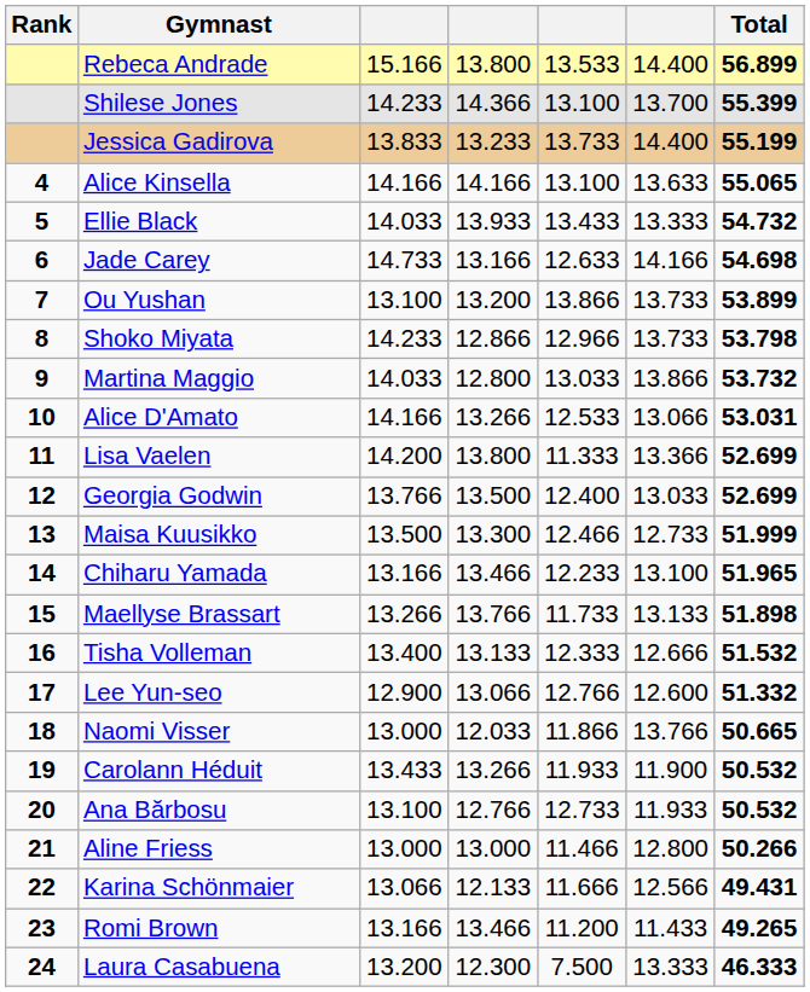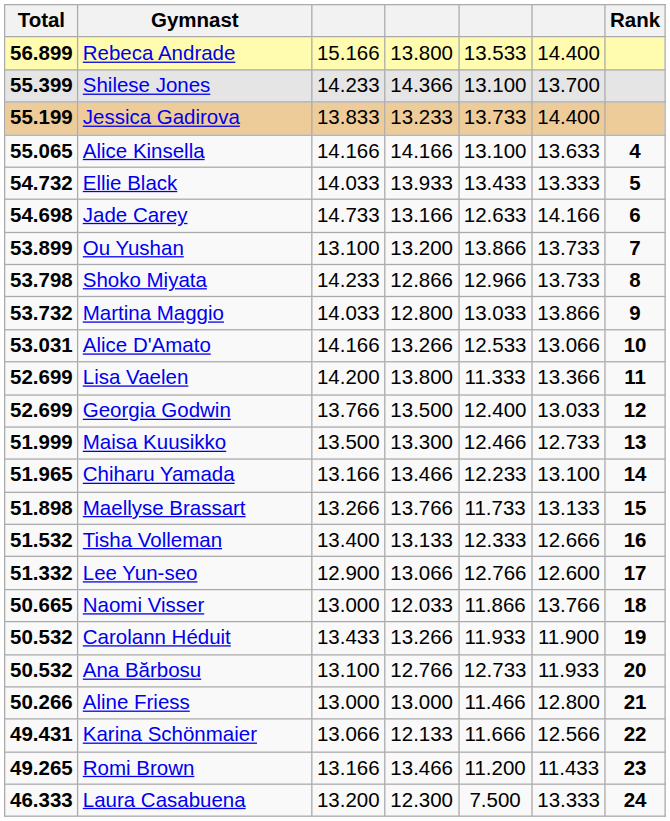 <table class="wikitable sortable" style="text-align:center; font-size:100%">
 <tr>
-<th scope="col" style="width:15px;">Rank</th>
+<th scope="col" style="width:50px;">Total</th>
 <th scope="col" style="width:175px;">Gymnast</th>
 <th scope="col" style="width:50px;"></th>
 <th scope="col" style="width:50px;"></th>
 <th scope="col" style="width:50px;"></th>
 <th scope="col" style="width:50px;"></th>
-<th scope="col" style="width:50px;">Total</th>
+<th scope="col" style="width:15px;">Rank</th>
 </tr>
 <tr style="background:#fffcaf;">
-<td scope="row" style="text-align:center;"><strong></strong></td>
+<td><strong>56.899</strong></td>
 <td style="text-align:left;"> <a href='#'>Rebeca Andrade</a></td>
 <td>15.166</td>
 <td>13.800</td>
 <td>13.533</td>
 <td>14.400</td>
-<td><strong>56.899</strong></td>
+<td scope="row" style="text-align:center;"><strong></strong></td>
 </tr>
 <tr style="background:#e5e5e5;">
-<td scope="row" style="text-align:center;"><strong></strong></td>
+<td><strong>55.399</strong></td>
 <td style="text-align:left;"> <a href='#'>Shilese Jones</a></td>
 <td>14.233</td>
 <td>14.366</td>
 <td>13.100</td>
 <td>13.700</td>
-<td><strong>55.399</strong></td>
+<td scope="row" style="text-align:center;"><strong></strong></td>
 </tr>
 <tr style="background:#ec9;">
-<td scope="row" style="text-align:center;"><strong></strong></td>
+<td><strong>55.199</strong></td>
 <td style="text-align:left;"> <a href='#'>Jessica Gadirova</a></td>
 <td>13.833</td>
 <td>13.233</td>
 <td>13.733</td>
 <td>14.400</td>
-<td><strong>55.199</strong></td>
+<td scope="row" style="text-align:center;"><strong></strong></td>
 </tr>
 <tr>
-<td scope="row" style="text-align:center;"><strong>4</strong></td>
+<td><strong>55.065</strong></td>
 <td style="text-align:left;"> <a href='#'>Alice Kinsella</a></td>
 <td>14.166</td>
 <td>14.166</td>
 <td>13.100</td>
 <td>13.633</td>
-<td><strong>55.065</strong></td>
+<td scope="row" style="text-align:center;"><strong>4</strong></td>
 </tr>
 <tr>
-<td scope="row" style="text-align:center;"><strong>5</strong></td>
+<td><strong>54.732</strong></td>
 <td style="text-align:left;"> <a href='#'>Ellie Black</a></td>
 <td>14.033</td>
 <td>13.933</td>
 <td>13.433</td>
 <td>13.333</td>
-<td><strong>54.732</strong></td>
+<td scope="row" style="text-align:center;"><strong>5</strong></td>
 </tr>
 <tr>
-<td scope="row" style="text-align:center;"><strong>6</strong></td>
+<td><strong>54.698</strong></td>
 <td style="text-align:left;"> <a href='#'>Jade Carey</a></td>
 <td>14.733</td>
 <td>13.166</td>
 <td>12.633</td>
 <td>14.166</td>
-<td><strong>54.698</strong></td>
+<td scope="row" style="text-align:center;"><strong>6</strong></td>
 </tr>
 <tr>
-<td scope="row" style="text-align:center;"><strong>7</strong></td>
+<td><strong>53.899</strong></td>
 <td style="text-align:left;"> <a href='#'>Ou Yushan</a></td>
 <td>13.100</td>
 <td>13.200</td>
 <td>13.866</td>
 <td>13.733</td>
-<td><strong>53.899</strong></td>
+<td scope="row" style="text-align:center;"><strong>7</strong></td>
 </tr>
 <tr>
-<td scope="row" style="text-align:center;"><strong>8</strong></td>
+<td><strong>53.798</strong></td>
 <td style="text-align:left;"> <a href='#'>Shoko Miyata</a></td>
 <td>14.233</td>
 <td>12.866</td>
 <td>12.966</td>
 <td>13.733</td>
-<td><strong>53.798</strong></td>
+<td scope="row" style="text-align:center;"><strong>8</strong></td>
 </tr>
 <tr>
-<td scope="row" style="text-align:center;"><strong>9</strong></td>
+<td><strong>53.732</strong></td>
 <td style="text-align:left;"> <a href='#'>Martina Maggio</a></td>
 <td>14.033</td>
 <td>12.800</td>
 <td>13.033</td>
 <td>13.866</td>
-<td><strong>53.732</strong></td>
+<td scope="row" style="text-align:center;"><strong>9</strong></td>
 </tr>
 <tr>
-<td scope="row" style="text-align:center;"><strong>10</strong></td>
+<td><strong>53.031</strong></td>
 <td style="text-align:left;"> <a href='#'>Alice D'Amato</a></td>
 <td>14.166</td>
 <td>13.266</td>
 <td>12.533</td>
 <td>13.066</td>
-<td><strong>53.031</strong></td>
+<td scope="row" style="text-align:center;"><strong>10</strong></td>
 </tr>
 <tr>
-<td scope="row" style="text-align:center;"><strong>11</strong></td>
+<td><strong>52.699</strong></td>
 <td style="text-align:left;"> <a href='#'>Lisa Vaelen</a></td>
 <td>14.200</td>
 <td>13.800</td>
 <td>11.333</td>
 <td>13.366</td>
-<td><strong>52.699</strong></td>
+<td scope="row" style="text-align:center;"><strong>11</strong></td>
 </tr>
 <tr>
-<td scope="row" style="text-align:center;"><strong>12</strong></td>
+<td><strong>52.699</strong></td>
 <td style="text-align:left;"> <a href='#'>Georgia Godwin</a></td>
 <td>13.766</td>
 <td>13.500</td>
 <td>12.400</td>
 <td>13.033</td>
-<td><strong>52.699</strong></td>
+<td scope="row" style="text-align:center;"><strong>12</strong></td>
 </tr>
 <tr>
-<td scope="row" style="text-align:center;"><strong>13</strong></td>
+<td><strong>51.999</strong></td>
 <td style="text-align:left;"> <a href='#'>Maisa Kuusikko</a></td>
 <td>13.500</td>
 <td>13.300</td>
 <td>12.466</td>
 <td>12.733</td>
-<td><strong>51.999</strong></td>
+<td scope="row" style="text-align:center;"><strong>13</strong></td>
 </tr>
 <tr>
-<td scope="row" style="text-align:center;"><strong>14</strong></td>
+<td><strong>51.965</strong></td>
 <td style="text-align:left;"> <a href='#'>Chiharu Yamada</a></td>
 <td>13.166</td>
 <td>13.466</td>
 <td>12.233</td>
 <td>13.100</td>
-<td><strong>51.965</strong></td>
+<td scope="row" style="text-align:center;"><strong>14</strong></td>
 </tr>
 <tr>
-<td scope="row" style="text-align:center;"><strong>15</strong></td>
+<td><strong>51.898</strong></td>
 <td style="text-align:left;"> <a href='#'>Maellyse Brassart</a></td>
 <td>13.266</td>
 <td>13.766</td>
 <td>11.733</td>
 <td>13.133</td>
-<td><strong>51.898</strong></td>
+<td scope="row" style="text-align:center;"><strong>15</strong></td>
 </tr>
 <tr>
-<td scope="row" style="text-align:center;"><strong>16</strong></td>
+<td><strong>51.532</strong></td>
 <td style="text-align:left;"> <a href='#'>Tisha Volleman</a></td>
 <td>13.400</td>
 <td>13.133</td>
 <td>12.333</td>
 <td>12.666</td>
-<td><strong>51.532</strong></td>
+<td scope="row" style="text-align:center;"><strong>16</strong></td>
 </tr>
 <tr>
-<td scope="row" style="text-align:center;"><strong>17</strong></td>
+<td><strong>51.332</strong></td>
 <td style="text-align:left;"> <a href='#'>Lee Yun-seo</a></td>
 <td>12.900</td>
 <td>13.066</td>
 <td>12.766</td>
 <td>12.600</td>
-<td><strong>51.332</strong></td>
+<td scope="row" style="text-align:center;"><strong>17</strong></td>
 </tr>
 <tr>
-<td scope="row" style="text-align:center;"><strong>18</strong></td>
+<td><strong>50.665</strong></td>
 <td style="text-align:left;"> <a href='#'>Naomi Visser</a></td>
 <td>13.000</td>
 <td>12.033</td>
 <td>11.866</td>
 <td>13.766</td>
-<td><strong>50.665</strong></td>
+<td scope="row" style="text-align:center;"><strong>18</strong></td>
 </tr>
 <tr>
-<td scope="row" style="text-align:center;"><strong>19</strong></td>
+<td><strong>50.532</strong></td>
 <td style="text-align:left;"> <a href='#'>Carolann Héduit</a></td>
 <td>13.433</td>
 <td>13.266</td>
 <td>11.933</td>
 <td>11.900</td>
-<td><strong>50.532</strong></td>
+<td scope="row" style="text-align:center;"><strong>19</strong></td>
 </tr>
 <tr>
-<td scope="row" style="text-align:center;"><strong>20</strong></td>
+<td><strong>50.532</strong></td>
 <td style="text-align:left;"> <a href='#'>Ana Bărbosu</a></td>
 <td>13.100</td>
 <td>12.766</td>
 <td>12.733</td>
 <td>11.933</td>
-<td><strong>50.532</strong></td>
+<td scope="row" style="text-align:center;"><strong>20</strong></td>
 </tr>
 <tr>
-<td scope="row" style="text-align:center;"><strong>21</strong></td>
+<td><strong>50.266</strong></td>
 <td style="text-align:left;"> <a href='#'>Aline Friess</a></td>
 <td>13.000</td>
 <td>13.000</td>
 <td>11.466</td>
 <td>12.800</td>
-<td><strong>50.266</strong></td>
+<td scope="row" style="text-align:center;"><strong>21</strong></td>
 </tr>
 <tr>
-<td scope="row" style="text-align:center;"><strong>22</strong></td>
+<td><strong>49.431</strong></td>
 <td style="text-align:left;"> <a href='#'>Karina Schönmaier</a></td>
 <td>13.066</td>
 <td>12.133</td>
 <td>11.666</td>
 <td>12.566</td>
-<td><strong>49.431</strong></td>
+<td scope="row" style="text-align:center;"><strong>22</strong></td>
 </tr>
 <tr>
-<td scope="row" style="text-align:center;"><strong>23</strong></td>
+<td><strong>49.265</strong></td>
 <td style="text-align:left;"> <a href='#'>Romi Brown</a></td>
 <td>13.166</td>
 <td>13.466</td>
 <td>11.200</td>
 <td>11.433</td>
-<td><strong>49.265</strong></td>
+<td scope="row" style="text-align:center;"><strong>23</strong></td>
 </tr>
 <tr>
-<td scope="row" style="text-align:center;"><strong>24</strong></td>
+<td><strong>46.333</strong></td>
 <td style="text-align:left;"> <a href='#'>Laura Casabuena</a></td>
 <td>13.200</td>
 <td>12.300</td>
 <td>7.500</td>
 <td>13.333</td>
-<td><strong>46.333</strong></td>
+<td scope="row" style="text-align:center;"><strong>24</strong></td>
 </tr>
 </table>
